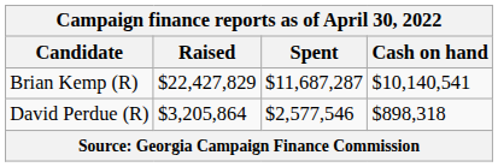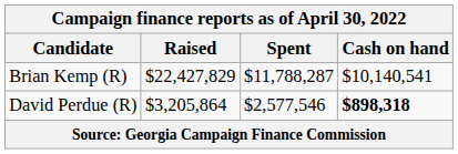 <table class="wikitable sortable">
 <tr>
 <th colspan=4>Campaign finance reports as of April 30, 2022</th>
 </tr>
 <tr style="text-align:center;">
 <th>Candidate</th>
 <th>Raised</th>
 <th>Spent</th>
 <th>Cash on hand</th>
 </tr>
 <tr>
 <td>Brian Kemp (R)</td>
 <td>$22,427,829</td>
-<td>$11,687,287</td>
+<td>$11,788,287</td>
 <td>$10,140,541</td>
 </tr>
 <tr>
 <td>David Perdue (R)</td>
 <td>$3,205,864</td>
 <td>$2,577,546</td>
-<td>$898,318</td>
+<td><strong>$898,318</strong></td>
 </tr>
 <tr>
 <th colspan="4"><small>Source: Georgia Campaign Finance Commission</small></th>
 </tr>
 </table>
